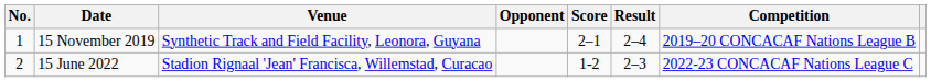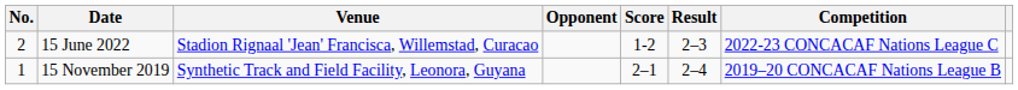 <table class="wikitable">
 <tr>
 <th scope="col">No.</th>
 <th scope="col">Date</th>
 <th scope="col">Venue</th>
 <th scope="col">Opponent</th>
 <th scope="col">Score</th>
 <th scope="col">Result</th>
 <th scope="col">Competition</th>
 <th scope="col"></th>
 </tr>
 <tr>
+<td align="center">2</td>
+<td>15 June 2022</td>
+<td><a href='#'>Stadion Rignaal 'Jean' Francisca</a>, <a href='#'>Willemstad</a>, <a href='#'>Curacao</a></td>
+<td></td>
+<td align="center">1-2</td>
+<td align="center">2–3</td>
+<td><a href='#'>2022-23 CONCACAF Nations League C</a></td>
+<td></td>
+</tr>
+<tr>
 <td align="center">1</td>
 <td>15 November 2019</td>
 <td><a href='#'>Synthetic Track and Field Facility</a>, <a href='#'>Leonora</a>, <a href='#'>Guyana</a></td>
 <td></td>
 <td align="center">2–1</td>
 <td align="center">2–4</td>
 <td><a href='#'>2019–20 CONCACAF Nations League B</a></td>
 <td></td>
 </tr>
-<tr>
-<td align="center">2</td>
-<td>15 June 2022</td>
-<td><a href='#'>Stadion Rignaal 'Jean' Francisca</a>, <a href='#'>Willemstad</a>, <a href='#'>Curacao</a></td>
-<td></td>
-<td align="center">1-2</td>
-<td align="center">2–3</td>
-<td><a href='#'>2022-23 CONCACAF Nations League C</a></td>
-<td></td>
-</tr>
 </table>
